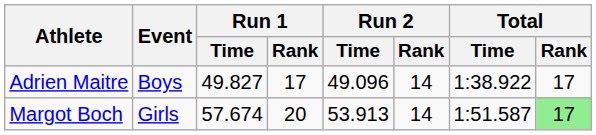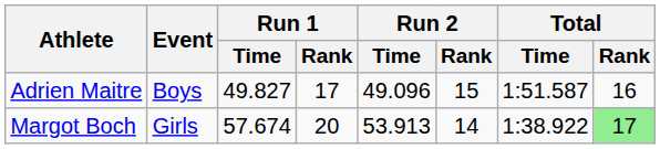 <table class="wikitable" style="font-size:90%">
 <tr>
 <th rowspan="2">Athlete</th>
 <th rowspan="2">Event</th>
 <th colspan="2">Run 1</th>
 <th colspan="2">Run 2</th>
 <th colspan="2">Total</th>
 </tr>
 <tr style="font-size:95%">
 <th>Time</th>
 <th>Rank</th>
 <th>Time</th>
 <th>Rank</th>
 <th>Time</th>
 <th>Rank</th>
 </tr>
 <tr align=center>
 <td align=left><a href='#'>Adrien Maitre</a></td>
 <td align=left><a href='#'>Boys</a></td>
 <td>49.827</td>
 <td>17</td>
 <td>49.096</td>
-<td>14</td>
-<td>1:38.922</td>
-<td>17</td>
+<td>15</td>
+<td>1:51.587</td>
+<td>16</td>
 </tr>
 <tr align=center>
 <td align=left><a href='#'>Margot Boch</a></td>
 <td align=left><a href='#'>Girls</a></td>
 <td>57.674</td>
 <td>20</td>
 <td>53.913</td>
 <td>14</td>
-<td>1:51.587</td>
+<td>1:38.922</td>
 <td style="background: lightgreen;">17</td>
 </tr>
 </table>
